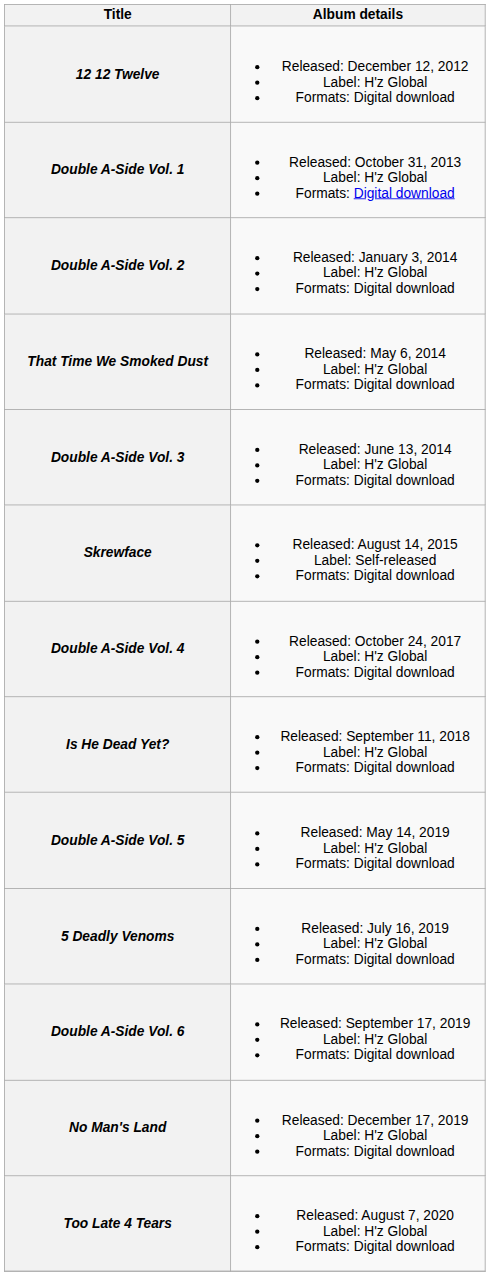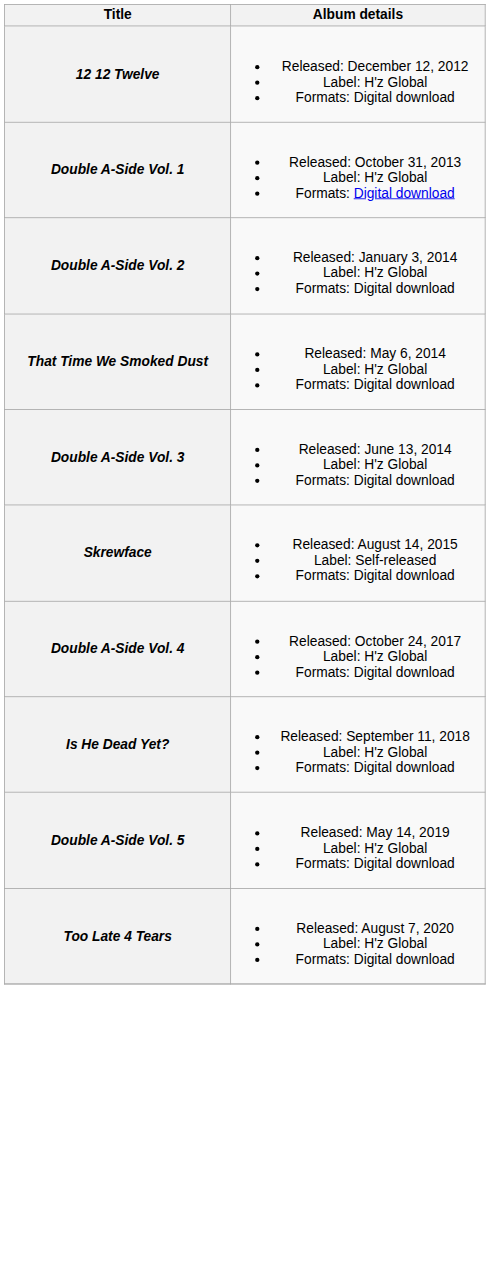 <table class="wikitable plainrowheaders" style="text-align:center;">
 <tr>
 <th scope="col" style="width:16em;">Title</th>
 <th scope="col" style="width:18em;">Album details</th>
 </tr>
 <tr>
 <th scope="row"><em>12 12 Twelve</em><br></th>
 <td><br><ul><li>Released: December 12, 2012</li><li>Label: H'z Global</li><li>Formats: Digital download</li></ul></td>
 </tr>
 <tr>
 <th scope="row"><em>Double A-Side Vol. 1</em></th>
 <td><br><ul><li>Released: October 31, 2013</li><li>Label: H'z Global</li><li>Formats: <a href='#'>Digital download</a></li></ul></td>
 </tr>
 <tr>
 <th scope="row"><em>Double A-Side Vol. 2</em></th>
 <td><br><ul><li>Released: January 3, 2014</li><li>Label: H'z Global</li><li>Formats: Digital download</li></ul></td>
 </tr>
 <tr>
 <th scope="row"><em>That Time We Smoked Dust</em><br></th>
 <td><br><ul><li>Released: May 6, 2014</li><li>Label: H'z Global</li><li>Formats: Digital download</li></ul></td>
 </tr>
 <tr>
 <th scope="row"><em>Double A-Side Vol. 3</em></th>
 <td><br><ul><li>Released: June 13, 2014</li><li>Label: H'z Global</li><li>Formats: Digital download</li></ul></td>
 </tr>
 <tr>
 <th scope="row"><em>Skrewface</em></th>
 <td><br><ul><li>Released: August 14, 2015</li><li>Label: Self-released</li><li>Formats: Digital download</li></ul></td>
 </tr>
 <tr>
 <th scope="row"><em>Double A-Side Vol. 4</em></th>
 <td><br><ul><li>Released: October 24, 2017</li><li>Label: H'z Global</li><li>Formats: Digital download</li></ul></td>
 </tr>
 <tr>
 <th scope="row"><em>Is He Dead Yet?</em></th>
 <td><br><ul><li>Released: September 11, 2018</li><li>Label: H'z Global</li><li>Formats: Digital download</li></ul></td>
 </tr>
 <tr>
 <th scope="row"><em>Double A-Side Vol. 5</em></th>
 <td><br><ul><li>Released: May 14, 2019</li><li>Label: H'z Global</li><li>Formats: Digital download</li></ul></td>
 </tr>
 <tr>
-<th scope="row"><em>5 Deadly Venoms<br></em></th>
-<td><br><ul><li>Released: July 16, 2019</li><li>Label: H'z Global</li><li>Formats: Digital download</li></ul></td>
-</tr>
-<tr>
-<th scope="row"><em>Double A-Side Vol. 6</em></th>
-<td><br><ul><li>Released: September 17, 2019</li><li>Label: H'z Global</li><li>Formats: Digital download</li></ul></td>
-</tr>
-<tr>
-<th scope="row"><em>No Man's Land</em></th>
-<td><br><ul><li>Released: December 17, 2019</li><li>Label: H'z Global</li><li>Formats: Digital download</li></ul></td>
-</tr>
-<tr>
 <th scope="row"><em>Too Late 4 Tears<br></em></th>
 <td><br><ul><li>Released: August 7, 2020</li><li>Label: H'z Global</li><li>Formats: Digital download</li></ul></td>
 </tr>
 <tr>
 </tr>
 </table>
